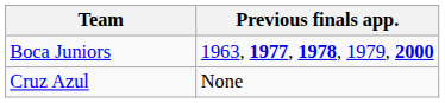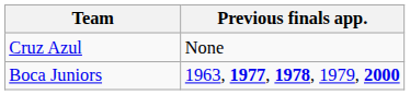 <table class="wikitable">
 <tr>
 <th width=150px>Team</th>
 <th>Previous finals app.</th>
 </tr>
 <tr>
+<td> <a href='#'>Cruz Azul</a></td>
+<td>None</td>
+</tr>
+<tr>
 <td> <a href='#'>Boca Juniors</a></td>
 <td><a href='#'>1963</a>, <strong><a href='#'>1977</a></strong>, <strong><a href='#'>1978</a></strong>, <a href='#'>1979</a>, <strong><a href='#'>2000</a></strong></td>
 </tr>
-<tr>
-<td> <a href='#'>Cruz Azul</a></td>
-<td>None</td>
-</tr>
 </table>
